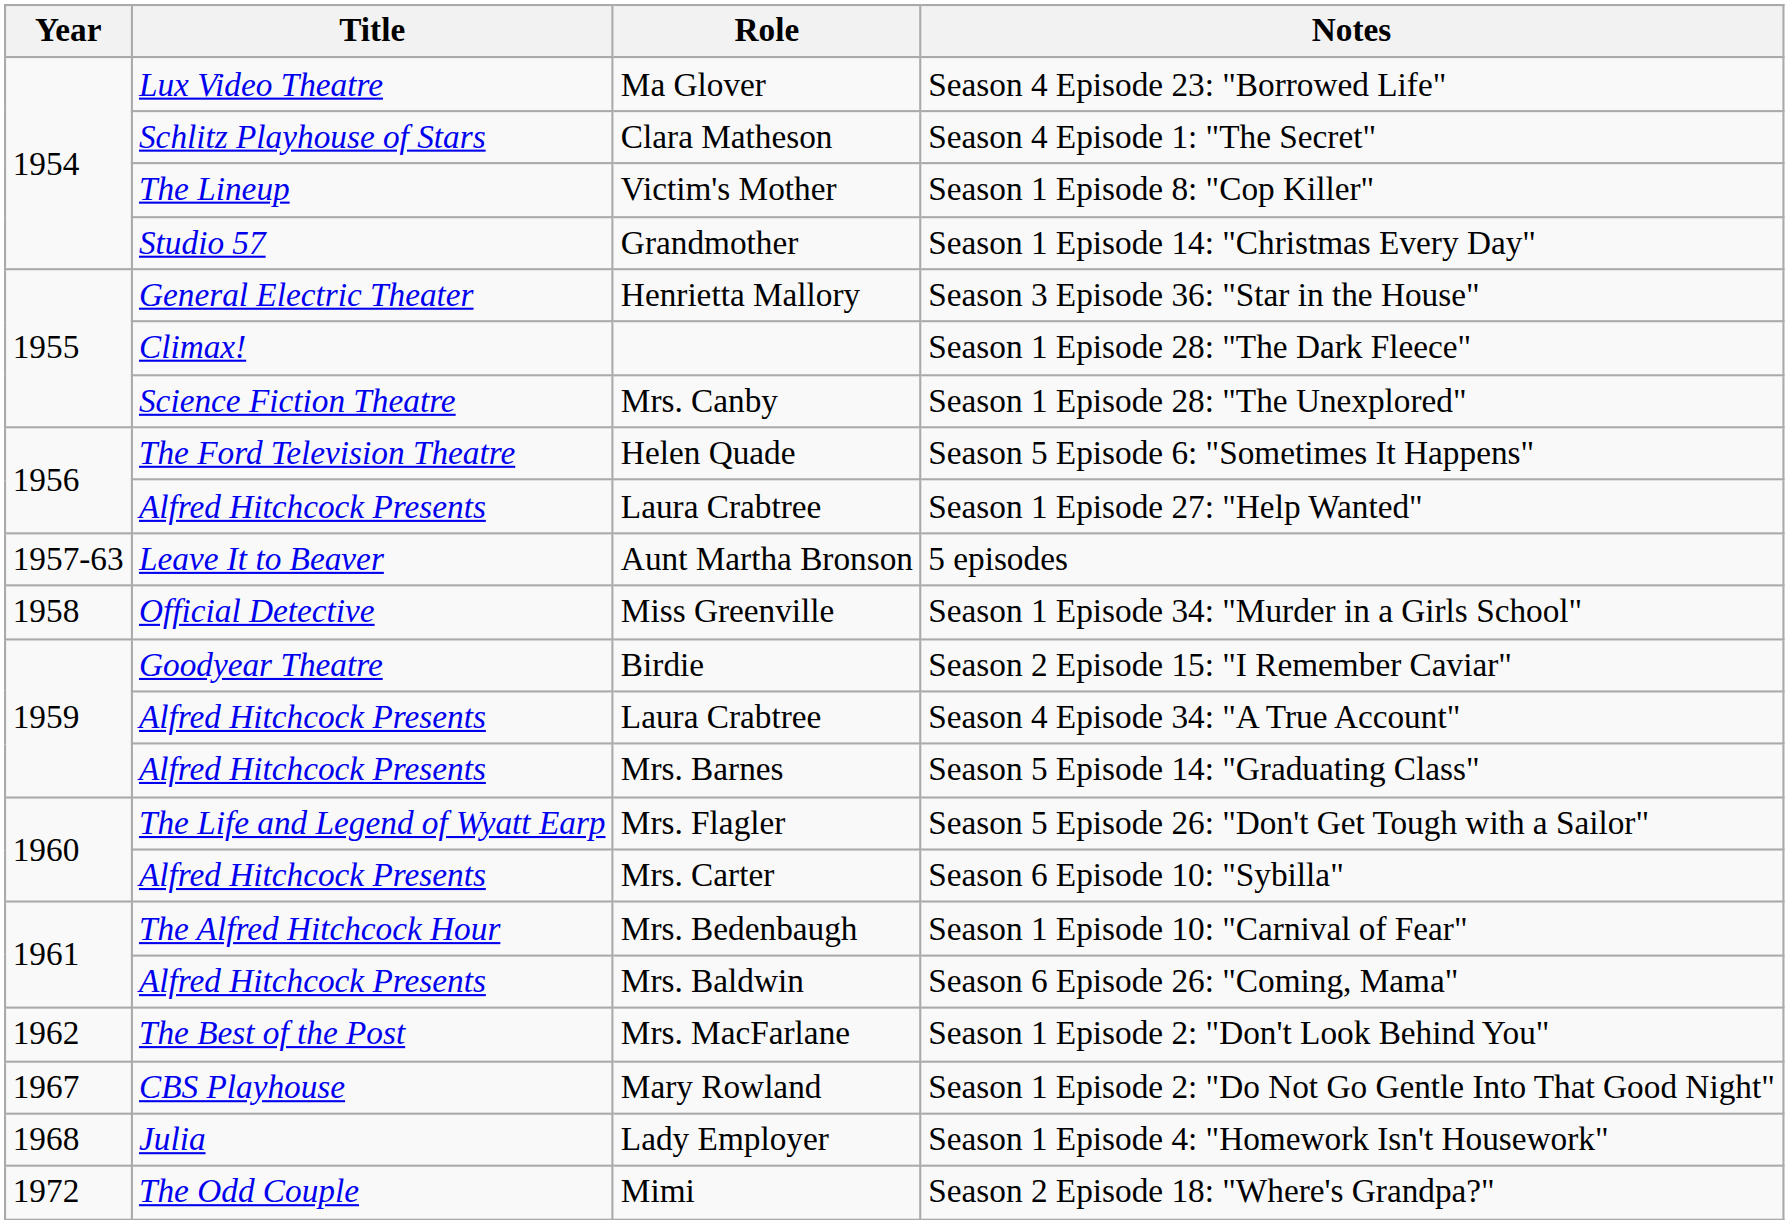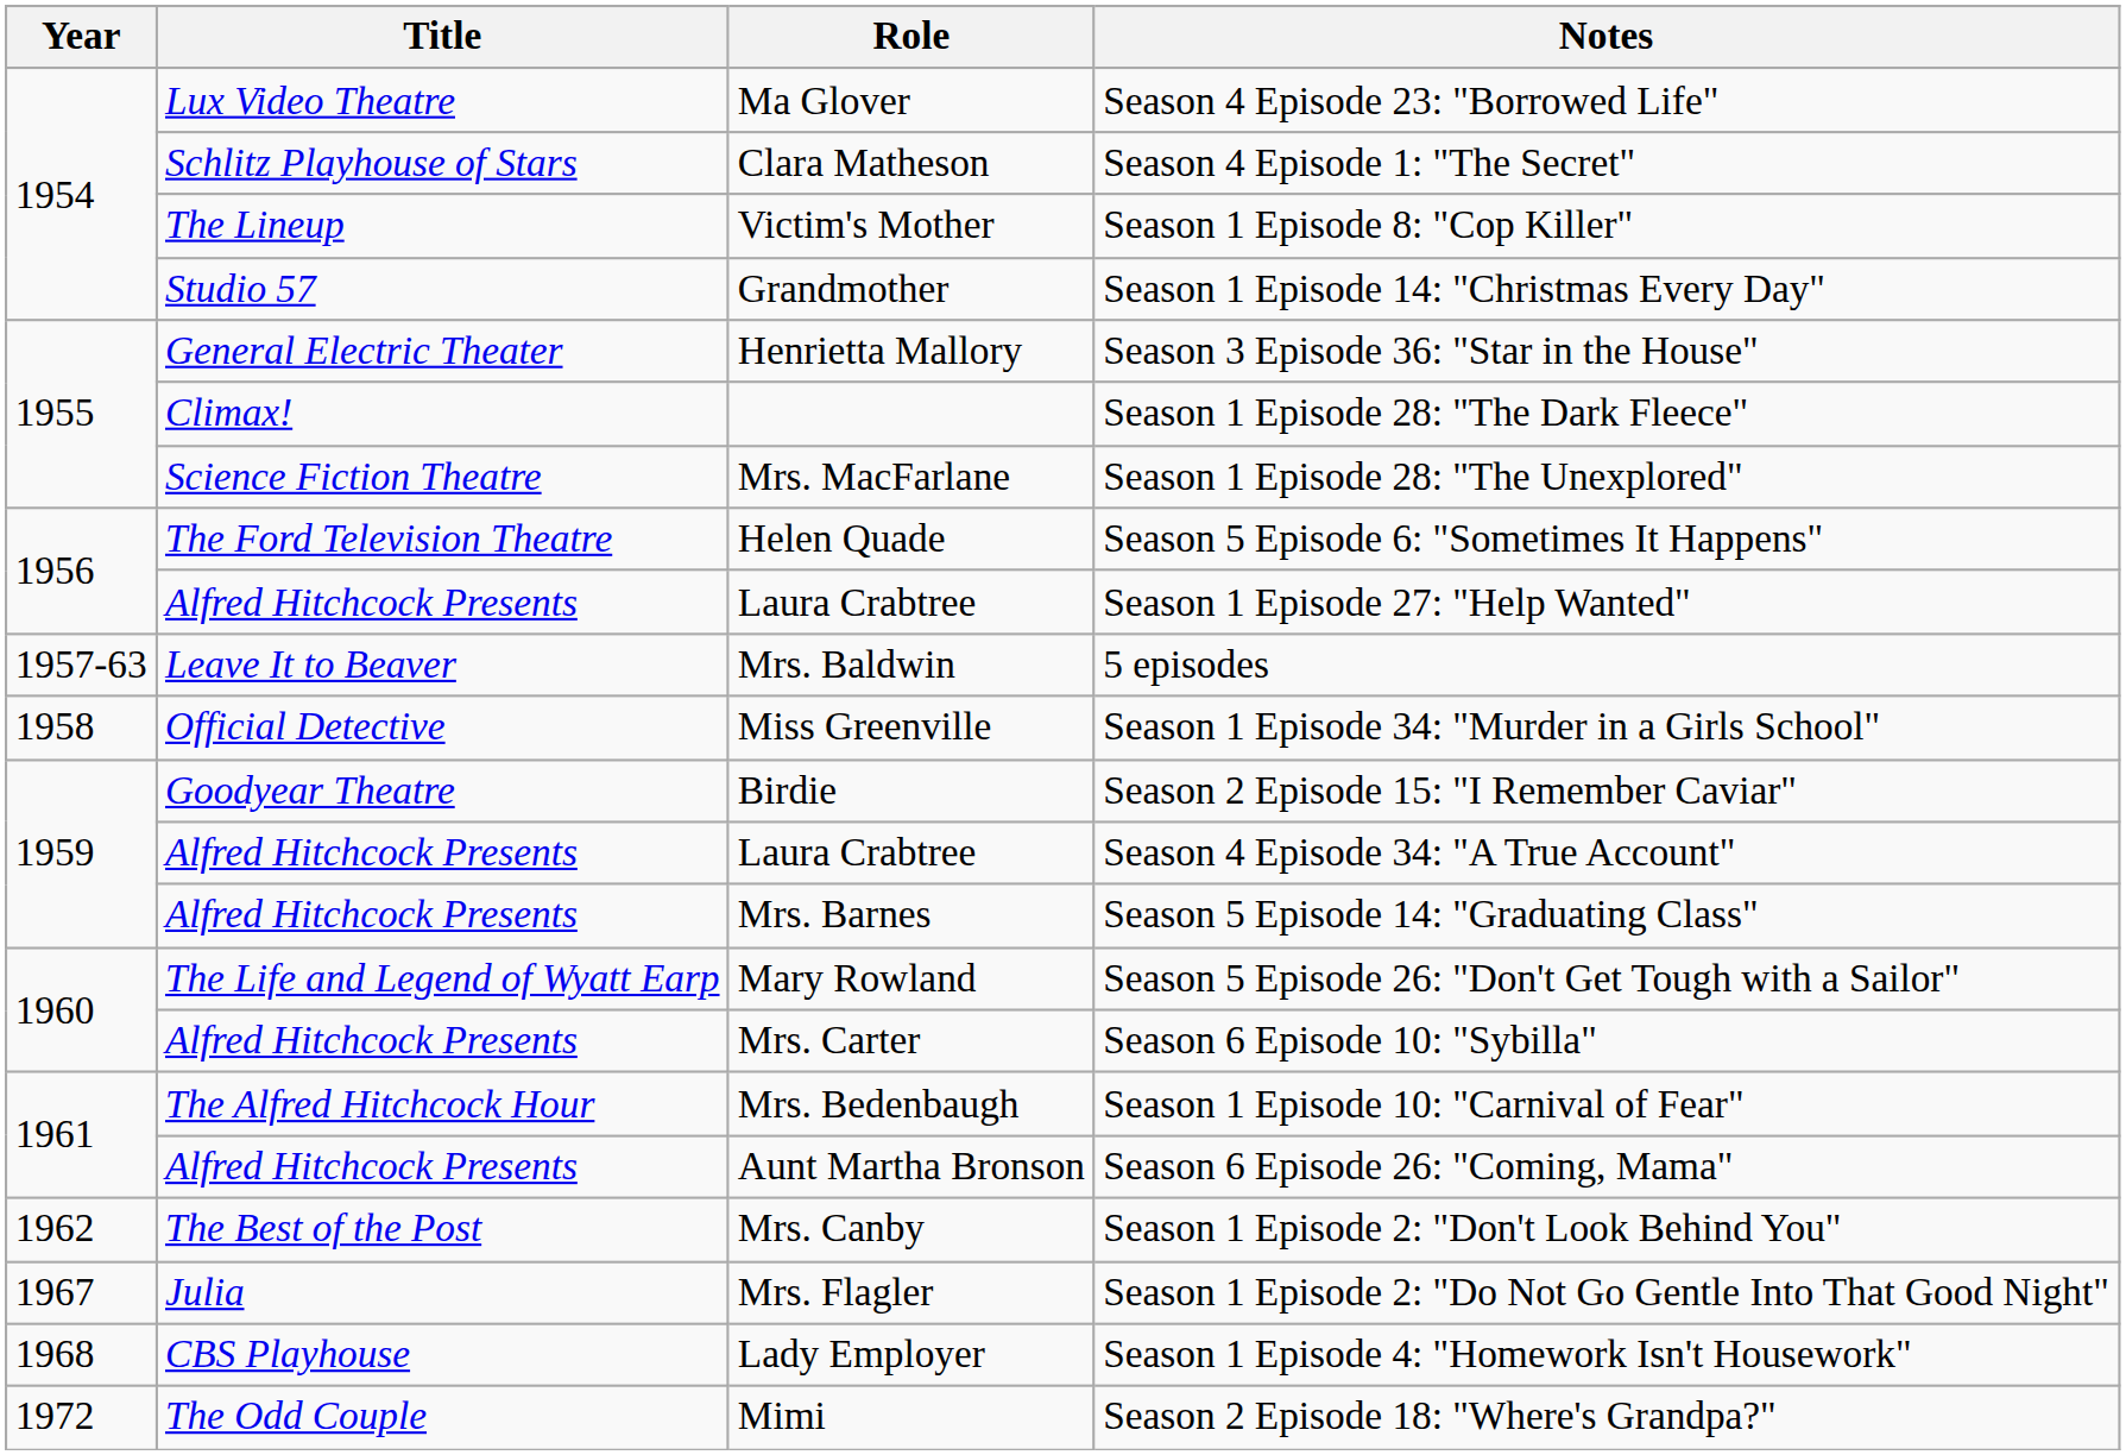 <table class="wikitable">
 <tr>
 <th>Year</th>
 <th>Title</th>
 <th>Role</th>
 <th>Notes</th>
 </tr>
 <tr>
 <td rowspan=4>1954</td>
 <td><em><a href='#'>Lux Video Theatre</a></em></td>
 <td>Ma Glover</td>
 <td>Season 4 Episode 23: "Borrowed Life"</td>
 </tr>
 <tr>
 <td><em><a href='#'>Schlitz Playhouse of Stars</a></em></td>
 <td>Clara Matheson</td>
 <td>Season 4 Episode 1: "The Secret"</td>
 </tr>
 <tr>
 <td><em><a href='#'>The Lineup</a></em></td>
 <td>Victim's Mother</td>
 <td>Season 1 Episode 8: "Cop Killer"</td>
 </tr>
 <tr>
 <td><em><a href='#'>Studio 57</a></em></td>
 <td>Grandmother</td>
 <td>Season 1 Episode 14: "Christmas Every Day"</td>
 </tr>
 <tr>
 <td rowspan=3>1955</td>
 <td><em><a href='#'>General Electric Theater</a></em></td>
 <td>Henrietta Mallory</td>
 <td>Season 3 Episode 36: "Star in the House"</td>
 </tr>
 <tr>
 <td><em><a href='#'>Climax!</a></em></td>
 <td></td>
 <td>Season 1 Episode 28: "The Dark Fleece"</td>
 </tr>
 <tr>
 <td><em><a href='#'>Science Fiction Theatre </a></em></td>
-<td>Mrs. Canby</td>
+<td>Mrs. MacFarlane</td>
 <td>Season 1 Episode 28: "The Unexplored"</td>
 </tr>
 <tr>
 <td rowspan=2>1956</td>
 <td><em><a href='#'>The Ford Television Theatre</a></em></td>
 <td>Helen Quade</td>
 <td>Season 5 Episode 6: "Sometimes It Happens"</td>
 </tr>
 <tr>
 <td><em><a href='#'>Alfred Hitchcock Presents</a></em></td>
 <td>Laura Crabtree</td>
 <td>Season 1 Episode 27: "Help Wanted"</td>
 </tr>
 <tr>
 <td>1957-63</td>
 <td><em><a href='#'>Leave It to Beaver</a></em></td>
-<td>Aunt Martha Bronson</td>
+<td>Mrs. Baldwin</td>
 <td>5 episodes</td>
 </tr>
 <tr>
 <td>1958</td>
 <td><em><a href='#'>Official Detective</a></em></td>
 <td>Miss Greenville</td>
 <td>Season 1 Episode 34: "Murder in a Girls School"</td>
 </tr>
 <tr>
 <td rowspan=3>1959</td>
 <td><em><a href='#'>Goodyear Theatre</a></em></td>
 <td>Birdie</td>
 <td>Season 2 Episode 15: "I Remember Caviar"</td>
 </tr>
 <tr>
 <td><em><a href='#'>Alfred Hitchcock Presents</a></em></td>
 <td>Laura Crabtree</td>
 <td>Season 4 Episode 34: "A True Account"</td>
 </tr>
 <tr>
 <td><em><a href='#'>Alfred Hitchcock Presents</a></em></td>
 <td>Mrs. Barnes</td>
 <td>Season 5 Episode 14: "Graduating Class"</td>
 </tr>
 <tr>
 <td rowspan=2>1960</td>
 <td><em><a href='#'>The Life and Legend of Wyatt Earp</a></em></td>
-<td>Mrs. Flagler</td>
+<td>Mary Rowland</td>
 <td>Season 5 Episode 26: "Don't Get Tough with a Sailor"</td>
 </tr>
 <tr>
 <td><em><a href='#'>Alfred Hitchcock Presents</a></em></td>
 <td>Mrs. Carter</td>
 <td>Season 6 Episode 10: "Sybilla"</td>
 </tr>
 <tr>
 <td rowspan=2>1961</td>
 <td><em><a href='#'>The Alfred Hitchcock Hour</a></em></td>
 <td>Mrs. Bedenbaugh</td>
 <td>Season 1 Episode 10: "Carnival of Fear"</td>
 </tr>
 <tr>
 <td><em><a href='#'>Alfred Hitchcock Presents</a></em></td>
-<td>Mrs. Baldwin</td>
+<td>Aunt Martha Bronson</td>
 <td>Season 6 Episode 26: "Coming, Mama"</td>
 </tr>
 <tr>
 <td>1962</td>
 <td><em><a href='#'>The Best of the Post</a></em></td>
-<td>Mrs. MacFarlane</td>
+<td>Mrs. Canby</td>
 <td>Season 1 Episode 2: "Don't Look Behind You"</td>
 </tr>
 <tr>
 <td>1967</td>
-<td><em><a href='#'>CBS Playhouse</a></em></td>
-<td>Mary Rowland</td>
+<td><em><a href='#'>Julia</a></em></td>
+<td>Mrs. Flagler</td>
 <td>Season 1 Episode 2: "Do Not Go Gentle Into That Good Night"</td>
 </tr>
 <tr>
 <td>1968</td>
-<td><em><a href='#'>Julia</a></em></td>
+<td><em><a href='#'>CBS Playhouse</a></em></td>
 <td>Lady Employer</td>
 <td>Season 1 Episode 4: "Homework Isn't Housework"</td>
 </tr>
 <tr>
 <td>1972</td>
 <td><em><a href='#'>The Odd Couple</a></em></td>
 <td>Mimi</td>
 <td>Season 2 Episode 18: "Where's Grandpa?"</td>
 </tr>
 </table>
